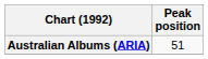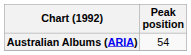 <table class="wikitable sortable plainrowheaders">
 <tr>
 <th>Chart (1992)</th>
 <th>Peak<br>position</th>
 </tr>
 <tr>
 <th scope="row">Australian Albums (<a href='#'>ARIA</a>)</th>
-<td style="text-align:center">51</td>
+<td style="text-align:center">54</td>
 </tr>
 <tr>
 </tr>
 <tr>
 </tr>
 <tr>
 </tr>
 </table>
